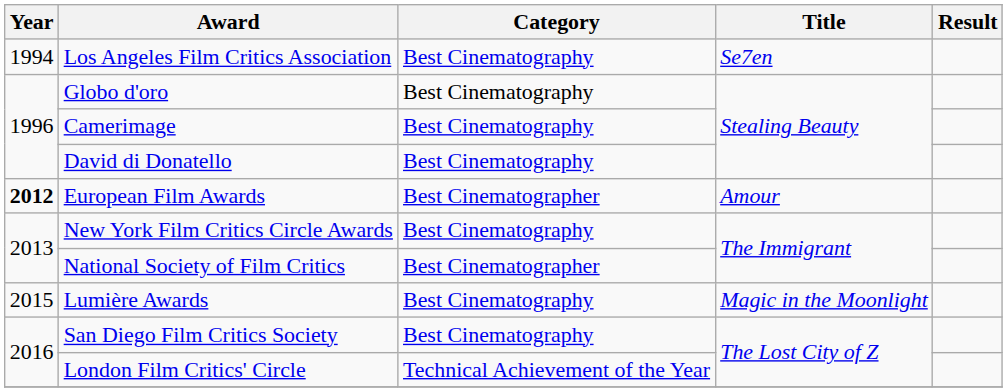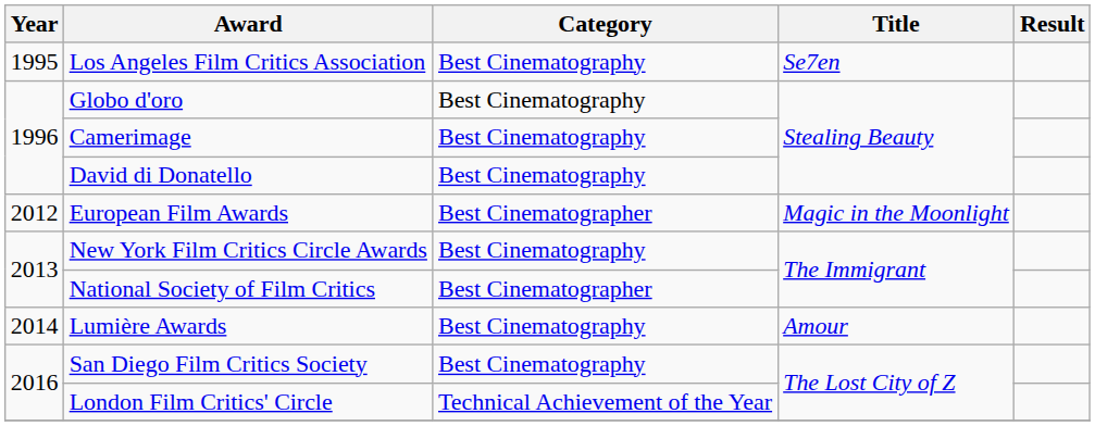 <table class="wikitable">
 <tr>
 <th>Year</th>
 <th>Award</th>
 <th>Category</th>
 <th>Title</th>
 <th>Result</th>
 </tr>
 <tr>
-<td>1994</td>
+<td>1995</td>
 <td><a href='#'>Los Angeles Film Critics Association</a></td>
 <td><a href='#'>Best Cinematography</a></td>
 <td><em><a href='#'>Se7en</a></em></td>
 <td></td>
 </tr>
 <tr>
 <td rowspan=3>1996</td>
 <td><a href='#'>Globo d'oro</a></td>
 <td>Best Cinematography</td>
 <td rowspan=3><em><a href='#'>Stealing Beauty</a></em></td>
 <td></td>
 </tr>
 <tr>
 <td><a href='#'>Camerimage</a></td>
 <td><a href='#'>Best Cinematography</a></td>
 <td></td>
 </tr>
 <tr>
 <td><a href='#'>David di Donatello</a></td>
 <td><a href='#'>Best Cinematography</a></td>
 <td></td>
 </tr>
 <tr>
-<td><strong>2012</strong></td>
+<td>2012</td>
 <td><a href='#'>European Film Awards</a></td>
 <td><a href='#'>Best Cinematographer</a></td>
-<td><em><a href='#'>Amour</a></em></td>
+<td><em><a href='#'>Magic in the Moonlight</a></em></td>
 <td></td>
 </tr>
 <tr>
 <td rowspan=2>2013</td>
 <td><a href='#'>New York Film Critics Circle Awards</a></td>
 <td><a href='#'>Best Cinematography</a></td>
 <td rowspan=2><em><a href='#'>The Immigrant</a></em></td>
 <td></td>
 </tr>
 <tr>
 <td><a href='#'>National Society of Film Critics</a></td>
 <td><a href='#'>Best Cinematographer</a></td>
 <td></td>
 </tr>
 <tr>
-<td>2015</td>
+<td>2014</td>
 <td><a href='#'>Lumière Awards</a></td>
 <td><a href='#'>Best Cinematography</a></td>
-<td><em><a href='#'>Magic in the Moonlight</a></em></td>
+<td><em><a href='#'>Amour</a></em></td>
 <td></td>
 </tr>
 <tr>
 <td rowspan=2>2016</td>
 <td><a href='#'>San Diego Film Critics Society</a></td>
 <td><a href='#'>Best Cinematography</a></td>
 <td rowspan=2><em><a href='#'>The Lost City of Z</a></em></td>
 <td></td>
 </tr>
 <tr>
 <td><a href='#'>London Film Critics' Circle</a></td>
 <td><a href='#'>Technical Achievement of the Year</a></td>
 <td></td>
 </tr>
 <tr>
 </tr>
 </table>
